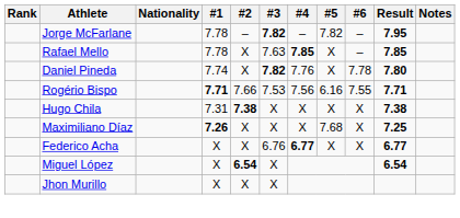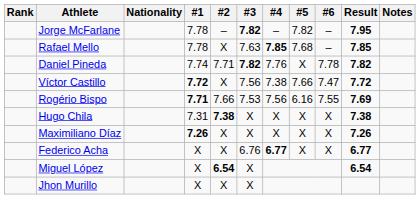 <table class="wikitable sortable" style="text-align:center">
 <tr>
 <th>Rank</th>
 <th>Athlete</th>
 <th>Nationality</th>
 <th>#1</th>
 <th>#2</th>
 <th>#3</th>
 <th>#4</th>
 <th>#5</th>
 <th>#6</th>
 <th>Result</th>
 <th>Notes</th>
 </tr>
 <tr>
 <td></td>
 <td align=left><a href='#'>Jorge McFarlane</a></td>
 <td align=left></td>
 <td>7.78</td>
 <td>–</td>
 <td><strong>7.82</strong></td>
 <td>–</td>
 <td>7.82</td>
 <td>–</td>
 <td><strong>7.95</strong></td>
 <td></td>
 </tr>
 <tr>
 <td></td>
 <td align=left><a href='#'>Rafael Mello</a></td>
 <td align=left></td>
 <td>7.78</td>
 <td>X</td>
 <td>7.63</td>
 <td><strong>7.85</strong></td>
-<td>X</td>
+<td>7.68</td>
 <td>–</td>
 <td><strong>7.85</strong></td>
 <td></td>
 </tr>
 <tr>
 <td></td>
 <td align=left><a href='#'>Daniel Pineda</a></td>
 <td align=left></td>
 <td>7.74</td>
-<td>X</td>
+<td>7.71</td>
 <td><strong>7.82</strong></td>
 <td>7.76</td>
 <td>X</td>
 <td>7.78</td>
-<td><strong>7.80</strong></td>
+<td><strong>7.82</strong></td>
+<td></td>
+</tr>
+<tr>
+<td></td>
+<td align=left><a href='#'>Víctor Castillo</a></td>
+<td align=left></td>
+<td><strong>7.72</strong></td>
+<td>X</td>
+<td>7.56</td>
+<td>7.38</td>
+<td>7.66</td>
+<td>7.47</td>
+<td><strong>7.72</strong></td>
 <td></td>
 </tr>
 <tr>
 <td></td>
 <td align=left><a href='#'>Rogério Bispo</a></td>
 <td align=left></td>
 <td><strong>7.71</strong></td>
 <td>7.66</td>
 <td>7.53</td>
 <td>7.56</td>
 <td>6.16</td>
 <td>7.55</td>
-<td><strong>7.71</strong></td>
+<td><strong>7.69</strong></td>
 <td></td>
 </tr>
 <tr>
 <td></td>
 <td align=left><a href='#'>Hugo Chila</a></td>
 <td align=left></td>
 <td>7.31</td>
 <td><strong>7.38</strong></td>
 <td>X</td>
 <td>X</td>
 <td>X</td>
 <td>X</td>
 <td><strong>7.38</strong></td>
 <td></td>
 </tr>
 <tr>
 <td></td>
 <td align=left><a href='#'>Maximiliano Díaz</a></td>
 <td align=left></td>
 <td><strong>7.26</strong></td>
 <td>X</td>
 <td>X</td>
 <td>X</td>
-<td>7.68</td>
 <td>X</td>
-<td><strong>7.25</strong></td>
+<td>X</td>
+<td><strong>7.26</strong></td>
 <td></td>
 </tr>
 <tr>
 <td></td>
 <td align=left><a href='#'>Federico Acha</a></td>
 <td align=left></td>
 <td>X</td>
 <td>X</td>
 <td>6.76</td>
 <td><strong>6.77</strong></td>
 <td>X</td>
 <td>X</td>
 <td><strong>6.77</strong></td>
 <td></td>
 </tr>
 <tr>
 <td></td>
 <td align=left><a href='#'>Miguel López</a></td>
 <td align=left></td>
 <td>X</td>
 <td><strong>6.54</strong></td>
 <td>X</td>
 <td colspan=3></td>
 <td><strong>6.54</strong></td>
 <td></td>
 </tr>
 <tr>
 <td></td>
 <td align=left><a href='#'>Jhon Murillo</a></td>
 <td align=left></td>
 <td>X</td>
 <td>X</td>
 <td>X</td>
 <td colspan=3></td>
 <td><strong></strong></td>
 <td></td>
 </tr>
 </table>
